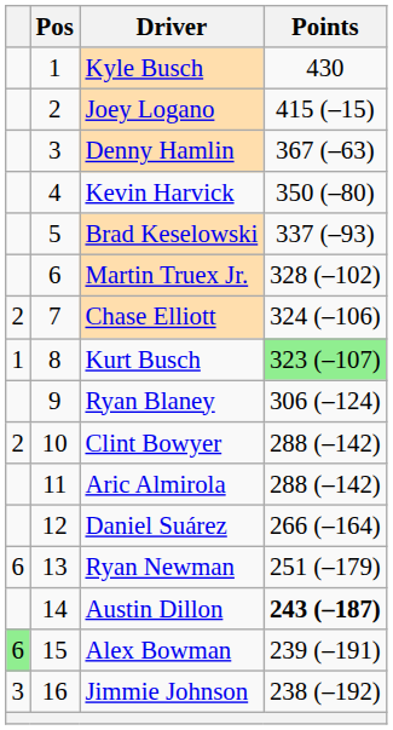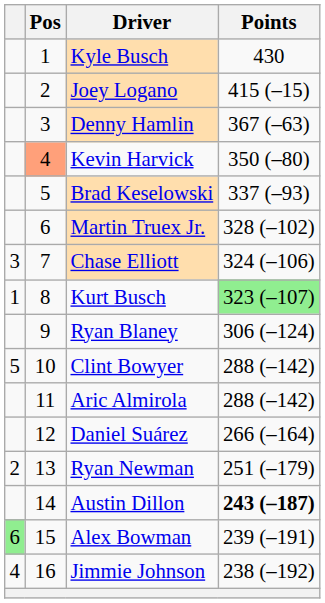 <table class="wikitable" style="font-size: 95%">
 <tr>
 <th></th>
 <th>Pos</th>
 <th>Driver</th>
 <th>Points</th>
 </tr>
 <tr>
 <td align="left"></td>
 <td style="text-align:center;">1</td>
 <td style="background:#FFDEAD;"><a href='#'>Kyle Busch</a></td>
 <td style="text-align:center;">430</td>
 </tr>
 <tr>
 <td align="left"></td>
 <td style="text-align:center;">2</td>
 <td style="background:#FFDEAD;"><a href='#'>Joey Logano</a></td>
 <td style="text-align:center;">415 (–15)</td>
 </tr>
 <tr>
 <td align="left"></td>
 <td style="text-align:center;">3</td>
 <td style="background:#FFDEAD;"><a href='#'>Denny Hamlin</a></td>
 <td style="text-align:center;">367 (–63)</td>
 </tr>
 <tr>
 <td align="left"></td>
-<td style="text-align:center;">4</td>
+<td style="background: lightsalmon; text-align:center;">4</td>
 <td><a href='#'>Kevin Harvick</a></td>
 <td style="text-align:center;">350 (–80)</td>
 </tr>
 <tr>
 <td align="left"></td>
 <td style="text-align:center;">5</td>
 <td style="background:#FFDEAD;"><a href='#'>Brad Keselowski</a></td>
 <td style="text-align:center;">337 (–93)</td>
 </tr>
 <tr>
 <td align="left"></td>
 <td style="text-align:center;">6</td>
 <td style="background:#FFDEAD;"><a href='#'>Martin Truex Jr.</a></td>
 <td style="text-align:center;">328 (–102)</td>
 </tr>
 <tr>
-<td align="left"> 2</td>
+<td align="left"> 3</td>
 <td style="text-align:center;">7</td>
 <td style="background:#FFDEAD;"><a href='#'>Chase Elliott</a></td>
 <td style="text-align:center;">324 (–106)</td>
 </tr>
 <tr>
 <td align="left"> 1</td>
 <td style="text-align:center;">8</td>
 <td><a href='#'>Kurt Busch</a></td>
 <td style="background: lightgreen; text-align:center;">323 (–107)</td>
 </tr>
 <tr>
 <td align="left"></td>
 <td style="text-align:center;">9</td>
 <td><a href='#'>Ryan Blaney</a></td>
 <td style="text-align:center;">306 (–124)</td>
 </tr>
 <tr>
-<td align="left"> 2</td>
+<td align="left"> 5</td>
 <td style="text-align:center;">10</td>
 <td><a href='#'>Clint Bowyer</a></td>
 <td style="text-align:center;">288 (–142)</td>
 </tr>
 <tr>
 <td align="left"></td>
 <td style="text-align:center;">11</td>
 <td><a href='#'>Aric Almirola</a></td>
 <td style="text-align:center;">288 (–142)</td>
 </tr>
 <tr>
 <td align="left"></td>
 <td style="text-align:center;">12</td>
 <td><a href='#'>Daniel Suárez</a></td>
 <td style="text-align:center;">266 (–164)</td>
 </tr>
 <tr>
-<td align="left"> 6</td>
+<td align="left"> 2</td>
 <td style="text-align:center;">13</td>
 <td><a href='#'>Ryan Newman</a></td>
 <td style="text-align:center;">251 (–179)</td>
 </tr>
 <tr>
 <td align="left"></td>
 <td style="text-align:center;">14</td>
 <td><a href='#'>Austin Dillon</a></td>
 <td style="text-align:center;"><strong>243 (–187)</strong></td>
 </tr>
 <tr>
 <td align="left" style="background: lightgreen;"> 6</td>
 <td style="text-align:center;">15</td>
 <td><a href='#'>Alex Bowman</a></td>
 <td style="text-align:center;">239 (–191)</td>
 </tr>
 <tr>
-<td align="left"> 3</td>
+<td align="left"> 4</td>
 <td style="text-align:center;">16</td>
 <td><a href='#'>Jimmie Johnson</a></td>
 <td style="text-align:center;">238 (–192)</td>
 </tr>
 <tr class="sortbottom">
 <th colspan="9"></th>
 </tr>
 </table>
